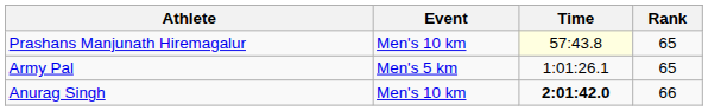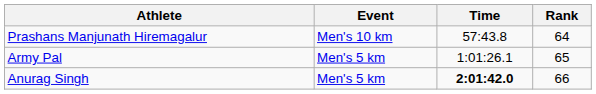 <table class="wikitable" style="text-align:center; font-size:90%; width:50%;">
 <tr>
 <th>Athlete</th>
 <th>Event</th>
 <th>Time</th>
 <th>Rank</th>
 </tr>
 <tr>
 <td align=left><a href='#'>Prashans Manjunath Hiremagalur</a></td>
 <td align=left><a href='#'>Men's 10 km</a></td>
-<td style="background: lightyellow;">57:43.8</td>
-<td>65</td>
+<td>57:43.8</td>
+<td>64</td>
 </tr>
 <tr>
 <td align=left><a href='#'>Army Pal</a></td>
 <td align=left><a href='#'>Men's 5 km</a></td>
 <td>1:01:26.1</td>
 <td>65</td>
 </tr>
 <tr>
 <td align=left><a href='#'>Anurag Singh</a></td>
-<td align=left><a href='#'>Men's 10 km</a></td>
+<td align=left><a href='#'>Men's 5 km</a></td>
 <td><strong>2:01:42.0</strong></td>
 <td>66</td>
 </tr>
 </table>
